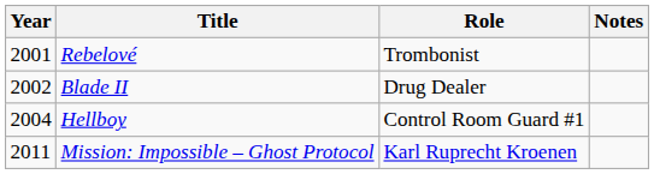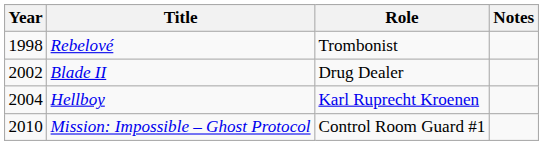 <table class="wikitable">
 <tr>
 <th>Year</th>
 <th>Title</th>
 <th>Role</th>
 <th>Notes</th>
 </tr>
 <tr>
-<td>2001</td>
+<td>1998</td>
 <td><em><a href='#'>Rebelové</a></em></td>
 <td>Trombonist</td>
 <td></td>
 </tr>
 <tr>
 <td>2002</td>
 <td><em><a href='#'>Blade II</a></em></td>
 <td>Drug Dealer</td>
 <td></td>
 </tr>
 <tr>
 <td>2004</td>
 <td><em><a href='#'>Hellboy</a></em></td>
+<td><a href='#'>Karl Ruprecht Kroenen</a></td>
+<td></td>
+</tr>
+<tr>
+<td>2010</td>
+<td><em><a href='#'>Mission: Impossible – Ghost Protocol</a></em></td>
 <td>Control Room Guard #1</td>
 <td></td>
 </tr>
-<tr>
-<td>2011</td>
-<td><em><a href='#'>Mission: Impossible – Ghost Protocol</a></em></td>
-<td><a href='#'>Karl Ruprecht Kroenen</a></td>
-<td></td>
-</tr>
 </table>
